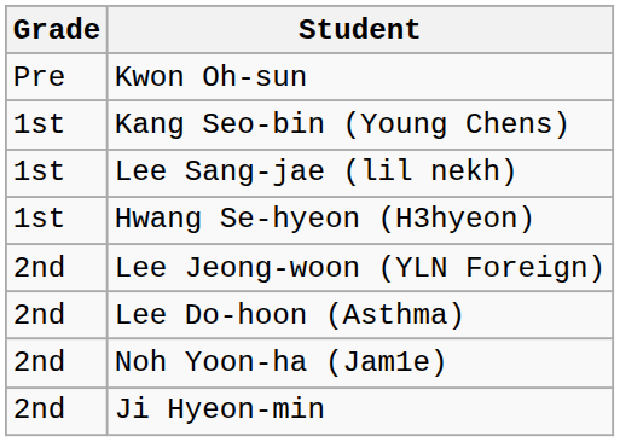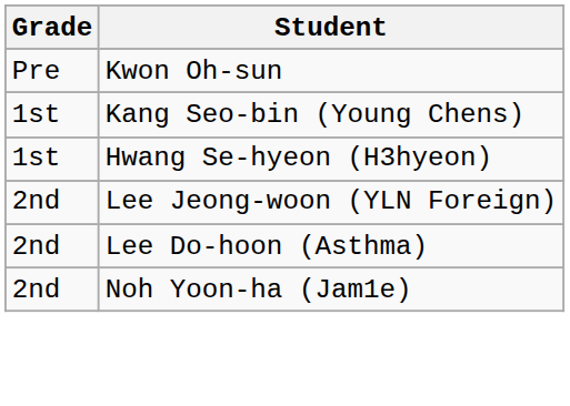 <table class="wikitable sortable">
 <tr>
 <th>Grade</th>
 <th>Student</th>
 </tr>
 <tr>
 <td>Pre</td>
 <td>Kwon Oh-sun</td>
 </tr>
 <tr>
 <td>1st</td>
 <td>Kang Seo-bin (Young Chens)</td>
-</tr>
-<tr>
-<td>1st</td>
-<td>Lee Sang-jae (lil nekh)</td>
 </tr>
 <tr>
 <td>1st</td>
 <td>Hwang Se-hyeon (H3hyeon)</td>
 </tr>
 <tr>
 <td>2nd</td>
 <td>Lee Jeong-woon (YLN Foreign)</td>
 </tr>
 <tr>
 <td>2nd</td>
 <td>Lee Do-hoon (Asthma)</td>
 </tr>
 <tr>
 <td>2nd</td>
 <td>Noh Yoon-ha (Jam1e)</td>
 </tr>
-<tr>
-<td>2nd</td>
-<td>Ji Hyeon-min</td>
-</tr>
 </table>
